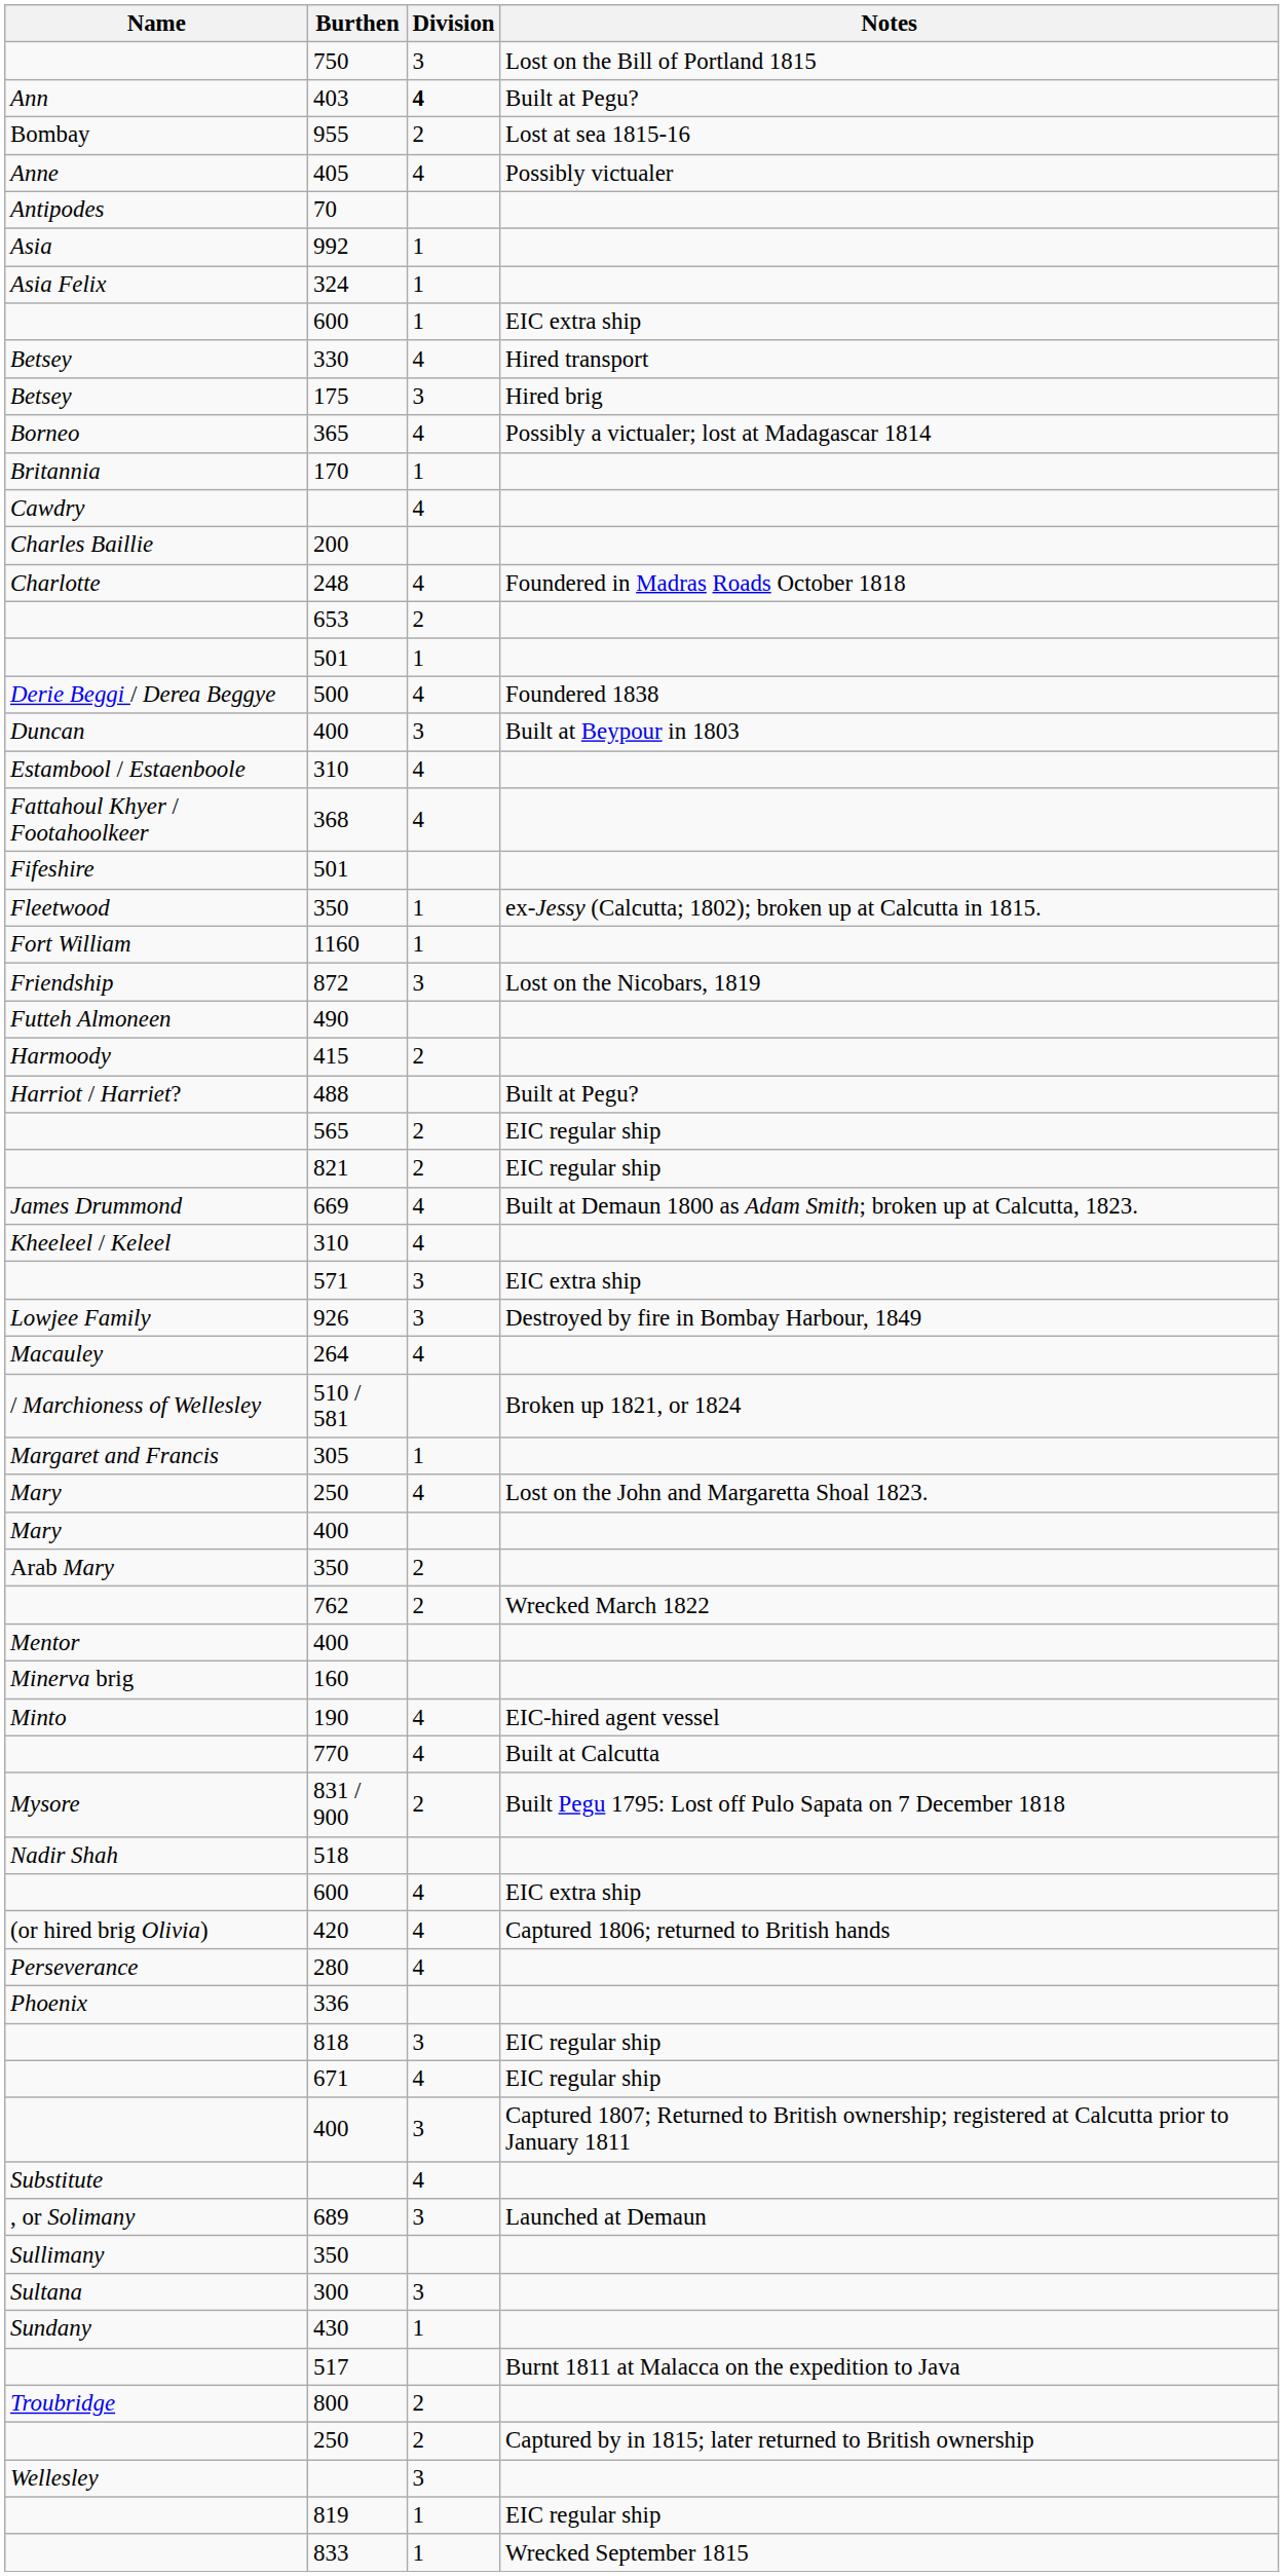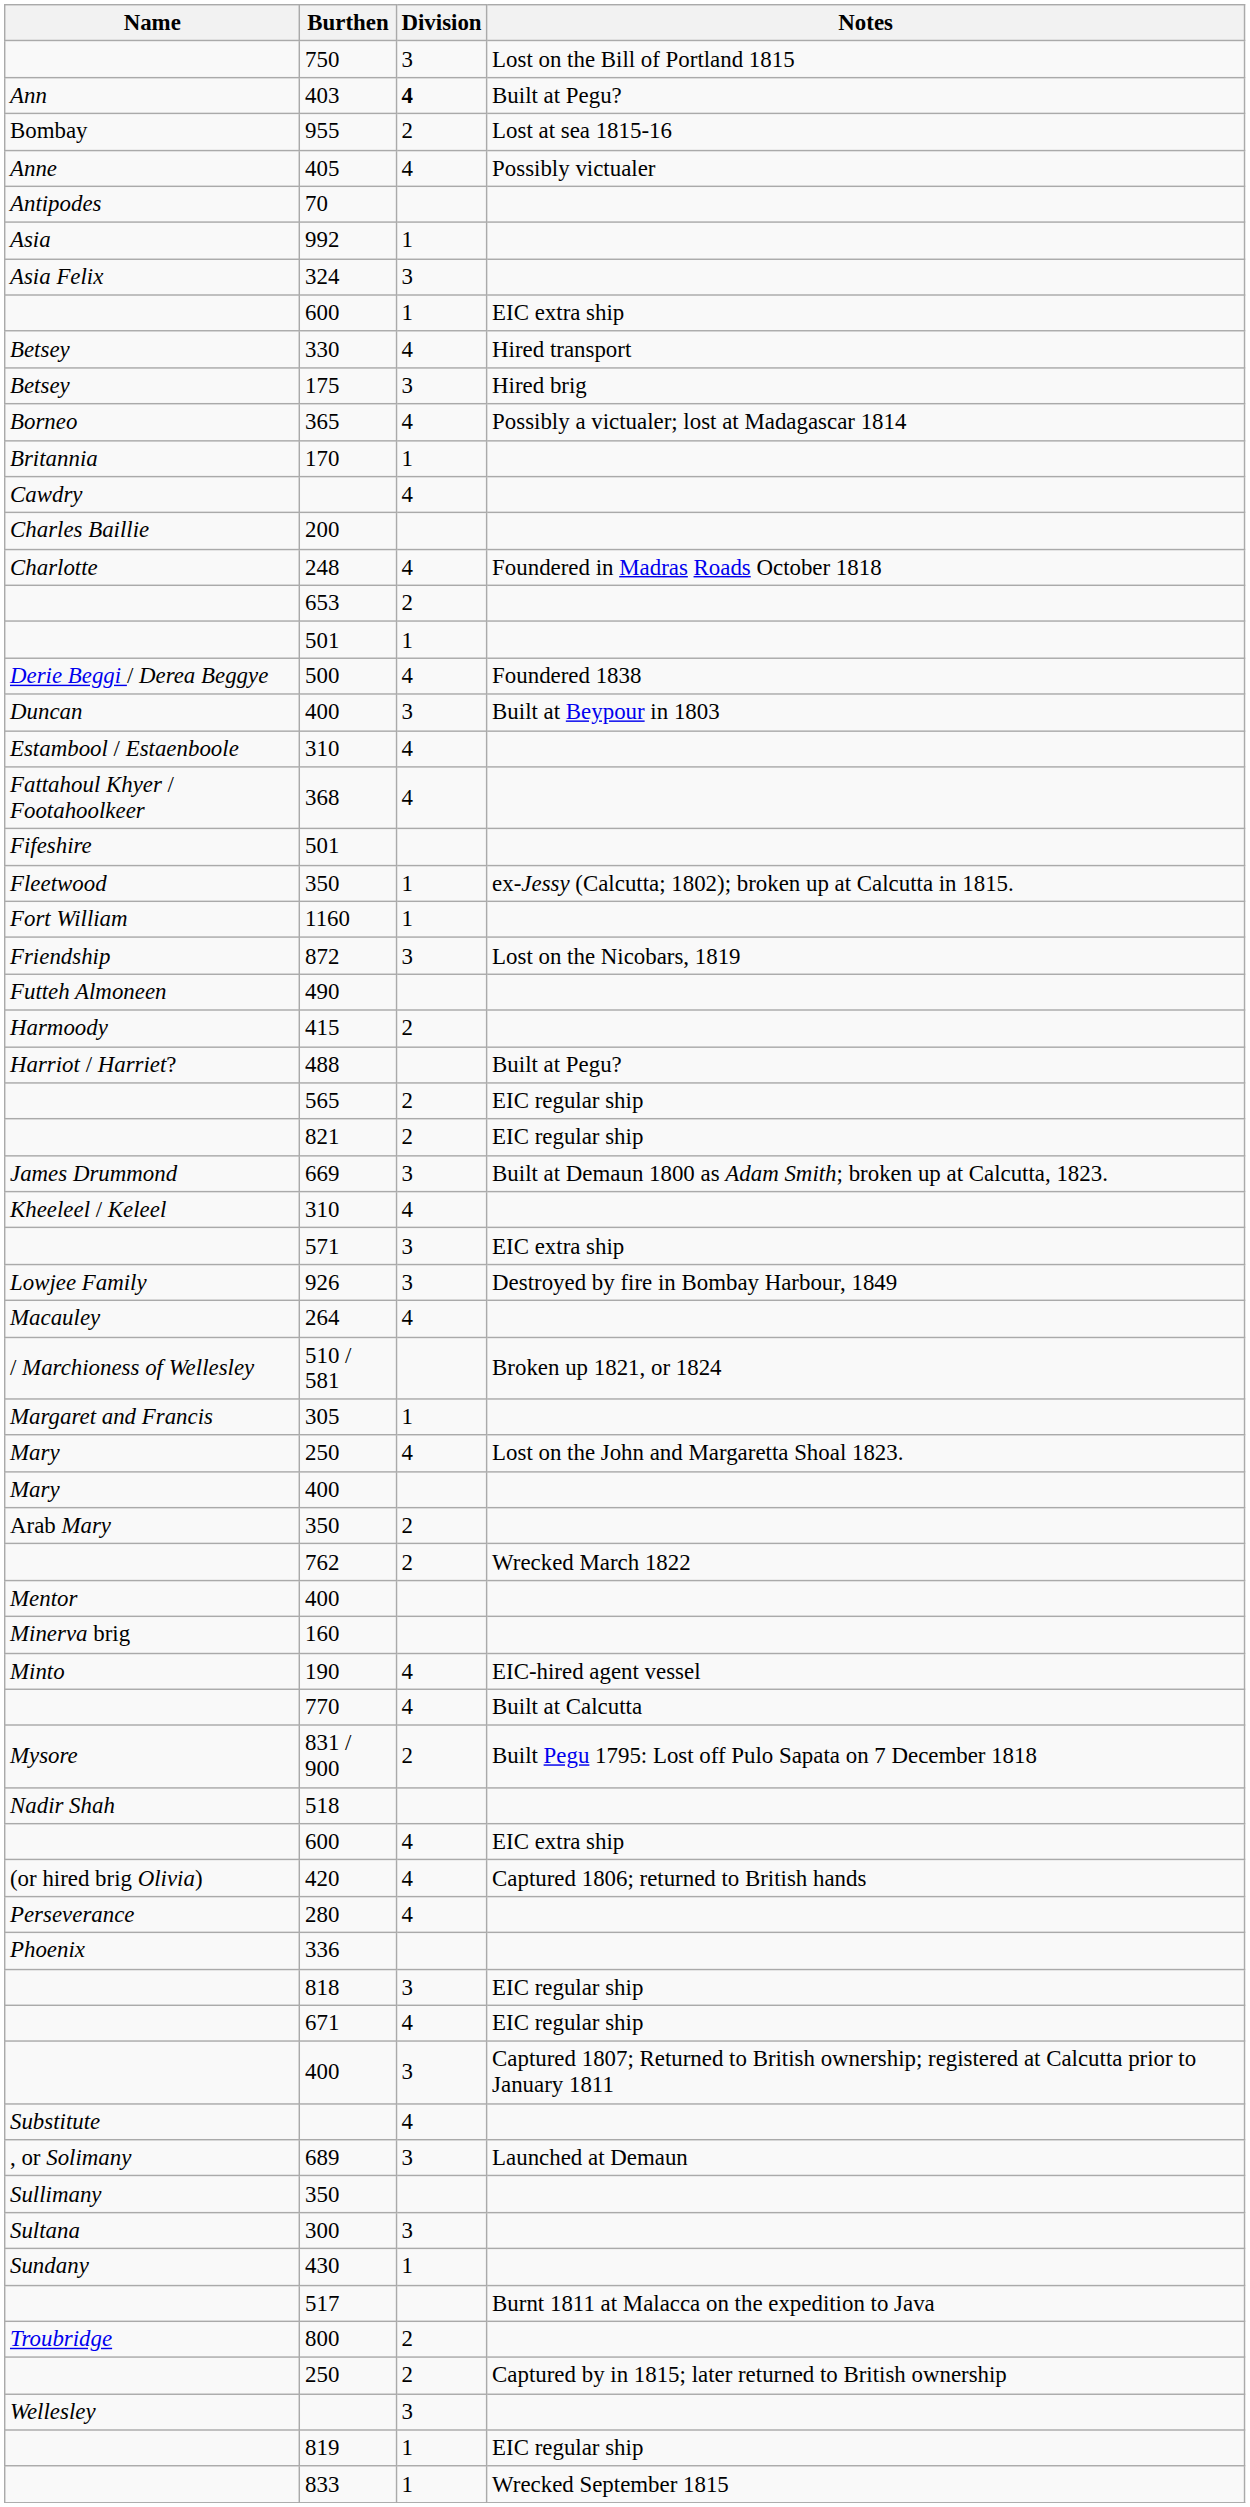 <table class="sortable wikitable">
 <tr>
 <th>Name</th>
 <th>Burthen</th>
 <th>Division</th>
 <th>Notes</th>
 </tr>
 <tr>
 <td></td>
 <td>750</td>
 <td>3</td>
 <td>Lost on the Bill of Portland 1815</td>
 </tr>
 <tr>
 <td><em>Ann</em></td>
 <td>403</td>
 <td><strong>4</strong></td>
 <td>Built at Pegu?</td>
 </tr>
 <tr>
 <td>Bombay </td>
 <td>955</td>
 <td>2</td>
 <td>Lost at sea 1815-16</td>
 </tr>
 <tr>
 <td><em>Anne</em></td>
 <td>405</td>
 <td>4</td>
 <td>Possibly victualer</td>
 </tr>
 <tr>
 <td><em>Antipodes</em></td>
 <td>70</td>
 <td></td>
 <td></td>
 </tr>
 <tr>
 <td><em>Asia</em></td>
 <td>992</td>
 <td>1</td>
 <td></td>
 </tr>
 <tr>
 <td><em>Asia Felix</em></td>
 <td>324</td>
-<td>1</td>
+<td>3</td>
 <td></td>
 </tr>
 <tr>
 <td></td>
 <td>600</td>
 <td>1</td>
 <td>EIC extra ship</td>
 </tr>
 <tr>
 <td><em>Betsey</em></td>
 <td>330</td>
 <td>4</td>
 <td>Hired transport</td>
 </tr>
 <tr>
 <td><em>Betsey</em></td>
 <td>175</td>
 <td>3</td>
 <td>Hired brig</td>
 </tr>
 <tr>
 <td><em>Borneo</em></td>
 <td>365</td>
 <td>4</td>
 <td>Possibly a victualer; lost at Madagascar 1814</td>
 </tr>
 <tr>
 <td><em>Britannia</em></td>
 <td>170</td>
 <td>1</td>
 <td></td>
 </tr>
 <tr>
 <td><em>Cawdry</em></td>
 <td></td>
 <td>4</td>
 <td></td>
 </tr>
 <tr>
 <td><em>Charles Baillie</em></td>
 <td>200</td>
 <td></td>
 <td></td>
 </tr>
 <tr>
 <td><em>Charlotte</em></td>
 <td>248</td>
 <td>4</td>
 <td>Foundered in <a href='#'>Madras</a> <a href='#'>Roads</a> October 1818</td>
 </tr>
 <tr>
 <td></td>
 <td>653</td>
 <td>2</td>
 <td></td>
 </tr>
 <tr>
 <td></td>
 <td>501</td>
 <td>1</td>
 <td></td>
 </tr>
 <tr>
 <td><a href='#'><em>Derie Beggi </em></a> / <em>Derea Beggye</em></td>
 <td>500</td>
 <td>4</td>
 <td>Foundered 1838</td>
 </tr>
 <tr>
 <td><em>Duncan</em></td>
 <td>400</td>
 <td>3</td>
 <td>Built at <a href='#'>Beypour</a> in 1803</td>
 </tr>
 <tr>
 <td><em>Estambool</em> / <em>Estaenboole</em></td>
 <td>310</td>
 <td>4</td>
 <td></td>
 </tr>
 <tr>
 <td><em>Fattahoul Khyer</em> / <em>Footahoolkeer</em></td>
 <td>368</td>
 <td>4</td>
 <td></td>
 </tr>
 <tr>
 <td><em>Fifeshire</em></td>
 <td>501</td>
 <td></td>
 <td></td>
 </tr>
 <tr>
 <td><em>Fleetwood</em></td>
 <td>350</td>
 <td>1</td>
 <td>ex-<em>Jessy</em> (Calcutta; 1802); broken up at Calcutta in 1815.</td>
 </tr>
 <tr>
 <td><em>Fort William</em></td>
 <td>1160</td>
 <td>1</td>
 <td></td>
 </tr>
 <tr>
 <td><em>Friendship</em></td>
 <td>872</td>
 <td>3</td>
 <td>Lost on the Nicobars, 1819</td>
 </tr>
 <tr>
 <td><em>Futteh Almoneen</em></td>
 <td>490</td>
 <td></td>
 <td></td>
 </tr>
 <tr>
 <td><em>Harmoody</em></td>
 <td>415</td>
 <td>2</td>
 <td></td>
 </tr>
 <tr>
 <td><em>Harriot</em> / <em>Harriet</em>?</td>
 <td>488</td>
 <td></td>
 <td>Built at Pegu?</td>
 </tr>
 <tr>
 <td></td>
 <td>565</td>
 <td>2</td>
 <td>EIC regular ship</td>
 </tr>
 <tr>
 <td></td>
 <td>821</td>
 <td>2</td>
 <td>EIC regular ship</td>
 </tr>
 <tr>
 <td><em>James Drummond</em></td>
 <td>669</td>
-<td>4</td>
+<td>3</td>
 <td>Built at Demaun 1800 as <em>Adam Smith</em>; broken up at Calcutta, 1823.</td>
 </tr>
 <tr>
 <td><em>Kheeleel</em> / <em>Keleel</em></td>
 <td>310</td>
 <td>4</td>
 <td></td>
 </tr>
 <tr>
 <td></td>
 <td>571</td>
 <td>3</td>
 <td>EIC extra ship</td>
 </tr>
 <tr>
 <td><em>Lowjee Family</em></td>
 <td>926</td>
 <td>3</td>
 <td>Destroyed by fire in Bombay Harbour, 1849</td>
 </tr>
 <tr>
 <td><em>Macauley</em></td>
 <td>264</td>
 <td>4</td>
 <td></td>
 </tr>
 <tr>
 <td> / <em>Marchioness of Wellesley</em></td>
 <td>510 / 581</td>
 <td></td>
 <td>Broken up 1821, or 1824</td>
 </tr>
 <tr>
 <td><em>Margaret and Francis</em></td>
 <td>305</td>
 <td>1</td>
 <td></td>
 </tr>
 <tr>
 <td><em>Mary</em></td>
 <td>250</td>
 <td>4</td>
 <td>Lost on the John and Margaretta Shoal 1823.</td>
 </tr>
 <tr>
 <td><em>Mary</em></td>
 <td>400</td>
 <td></td>
 <td></td>
 </tr>
 <tr>
 <td>Arab <em>Mary</em></td>
 <td>350</td>
 <td>2</td>
 <td></td>
 </tr>
 <tr>
 <td></td>
 <td>762</td>
 <td>2</td>
 <td>Wrecked March 1822</td>
 </tr>
 <tr>
 <td><em>Mentor</em></td>
 <td>400</td>
 <td></td>
 <td></td>
 </tr>
 <tr>
 <td><em>Minerva</em> brig</td>
 <td>160</td>
 <td></td>
 <td></td>
 </tr>
 <tr>
 <td><em>Minto</em></td>
 <td>190</td>
 <td>4</td>
 <td>EIC-hired agent vessel</td>
 </tr>
 <tr>
 <td></td>
 <td>770</td>
 <td>4</td>
 <td>Built at Calcutta</td>
 </tr>
 <tr>
 <td><em>Mysore</em></td>
 <td>831 / 900</td>
 <td>2</td>
 <td>Built <a href='#'>Pegu</a> 1795: Lost off Pulo Sapata on 7 December 1818</td>
 </tr>
 <tr>
 <td><em>Nadir Shah</em></td>
 <td>518</td>
 <td></td>
 <td></td>
 </tr>
 <tr>
 <td></td>
 <td>600</td>
 <td>4</td>
 <td>EIC extra ship</td>
 </tr>
 <tr>
 <td>  (or hired brig <em>Olivia</em>)</td>
 <td>420</td>
 <td>4</td>
 <td>Captured 1806; returned to British hands</td>
 </tr>
 <tr>
 <td><em>Perseverance</em></td>
 <td>280</td>
 <td>4</td>
 <td></td>
 </tr>
 <tr>
 <td><em>Phoenix</em></td>
 <td>336</td>
 <td></td>
 <td></td>
 </tr>
 <tr>
 <td></td>
 <td>818</td>
 <td>3</td>
 <td>EIC regular ship</td>
 </tr>
 <tr>
 <td></td>
 <td>671</td>
 <td>4</td>
 <td>EIC regular ship</td>
 </tr>
 <tr>
 <td></td>
 <td>400</td>
 <td>3</td>
 <td>Captured 1807; Returned to British ownership; registered at Calcutta prior to January 1811</td>
 </tr>
 <tr>
 <td><em>Substitute</em></td>
 <td></td>
 <td>4</td>
 <td></td>
 </tr>
 <tr>
 <td>, or <em>Solimany</em></td>
 <td>689</td>
 <td>3</td>
 <td>Launched at Demaun</td>
 </tr>
 <tr>
 <td><em>Sullimany</em></td>
 <td>350</td>
 <td></td>
 <td></td>
 </tr>
 <tr>
 <td><em>Sultana</em></td>
 <td>300</td>
 <td>3</td>
 <td></td>
 </tr>
 <tr>
 <td><em>Sundany</em></td>
 <td>430</td>
 <td>1</td>
 <td></td>
 </tr>
 <tr>
 <td></td>
 <td>517</td>
 <td></td>
 <td>Burnt 1811 at Malacca on the expedition to Java</td>
 </tr>
 <tr>
 <td><a href='#'><em>Troubridge</em></a></td>
 <td>800</td>
 <td>2</td>
 <td></td>
 </tr>
 <tr>
 <td></td>
 <td>250</td>
 <td>2</td>
 <td>Captured by  in 1815; later returned to British ownership</td>
 </tr>
 <tr>
 <td><em>Wellesley</em></td>
 <td></td>
 <td>3</td>
 <td></td>
 </tr>
 <tr>
 <td></td>
 <td>819</td>
 <td>1</td>
 <td>EIC regular ship</td>
 </tr>
 <tr>
 <td></td>
 <td>833</td>
 <td>1</td>
 <td>Wrecked September 1815</td>
 </tr>
 <tr>
 </tr>
 </table>
